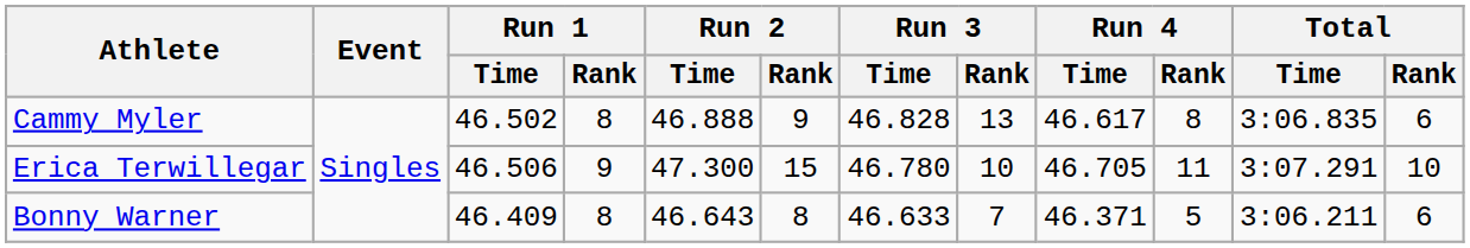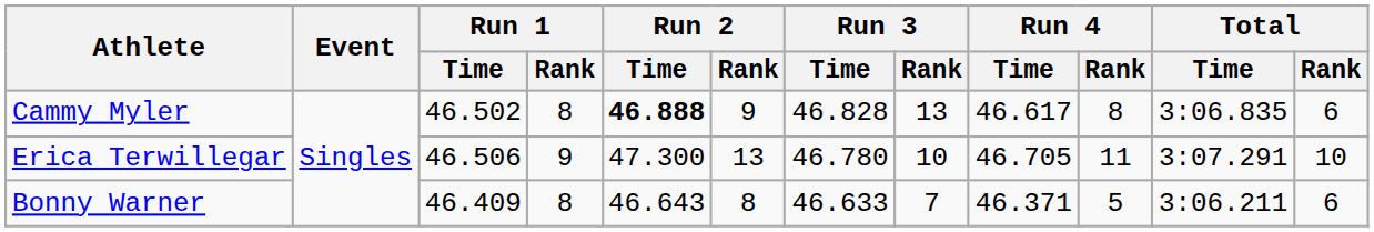 <table class=wikitable style=font-size:90%;text-align:center>
 <tr>
 <th rowspan=2>Athlete</th>
 <th rowspan=2>Event</th>
 <th colspan=2>Run 1</th>
 <th colspan=2>Run 2</th>
 <th colspan=2>Run 3</th>
 <th colspan=2>Run 4</th>
 <th colspan=2>Total</th>
 </tr>
 <tr style=font-size:95%>
 <th>Time</th>
 <th>Rank</th>
 <th>Time</th>
 <th>Rank</th>
 <th>Time</th>
 <th>Rank</th>
 <th>Time</th>
 <th>Rank</th>
 <th>Time</th>
 <th>Rank</th>
 </tr>
 <tr>
 <td align=left><a href='#'>Cammy Myler</a></td>
 <td align=left rowspan=3><a href='#'>Singles</a></td>
 <td>46.502</td>
 <td>8</td>
-<td>46.888</td>
+<td><strong>46.888</strong></td>
 <td>9</td>
 <td>46.828</td>
 <td>13</td>
 <td>46.617</td>
 <td>8</td>
 <td>3:06.835</td>
 <td>6</td>
 </tr>
 <tr>
 <td align=left><a href='#'>Erica Terwillegar</a></td>
 <td>46.506</td>
 <td>9</td>
 <td>47.300</td>
-<td>15</td>
+<td>13</td>
 <td>46.780</td>
 <td>10</td>
 <td>46.705</td>
 <td>11</td>
 <td>3:07.291</td>
 <td>10</td>
 </tr>
 <tr>
 <td align=left><a href='#'>Bonny Warner</a></td>
 <td>46.409</td>
 <td>8</td>
 <td>46.643</td>
 <td>8</td>
 <td>46.633</td>
 <td>7</td>
 <td>46.371</td>
 <td>5</td>
 <td>3:06.211</td>
 <td>6</td>
 </tr>
 </table>
